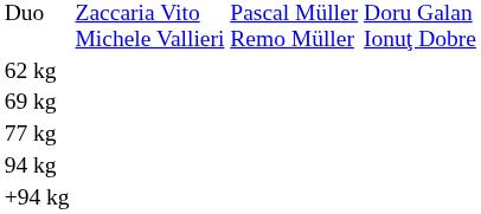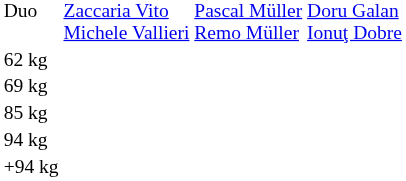 <table>
 <tr>
 <td>Duo</td>
 <td><br><a href='#'>Zaccaria Vito</a><br><a href='#'>Michele Vallieri</a></td>
 <td><br><a href='#'>Pascal Müller</a><br><a href='#'>Remo Müller</a></td>
 <td><br><a href='#'>Doru Galan</a><br><a href='#'>Ionuţ Dobre</a></td>
 </tr>
 <tr>
 <td>62 kg</td>
 <td></td>
 <td></td>
 <td></td>
 </tr>
 <tr>
 <td>69 kg</td>
 <td></td>
 <td></td>
 <td></td>
 </tr>
 <tr>
-<td>77 kg</td>
+<td>85 kg</td>
 <td></td>
 <td></td>
 <td></td>
 </tr>
 <tr>
 <td>94 kg</td>
 <td></td>
 <td></td>
 <td></td>
 </tr>
 <tr>
 <td>+94 kg</td>
 <td></td>
 <td></td>
 <td></td>
 </tr>
 </table>
